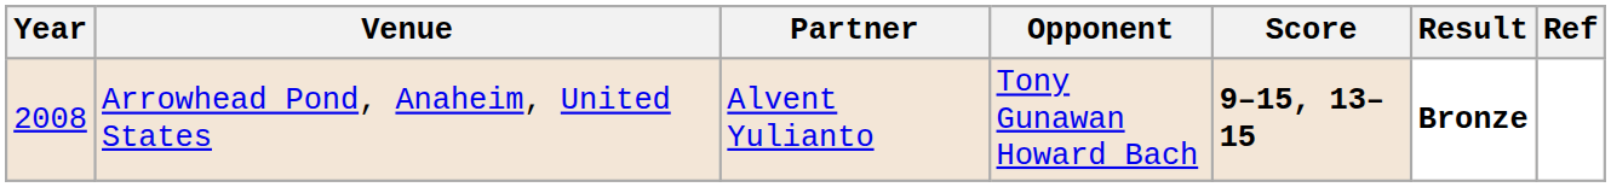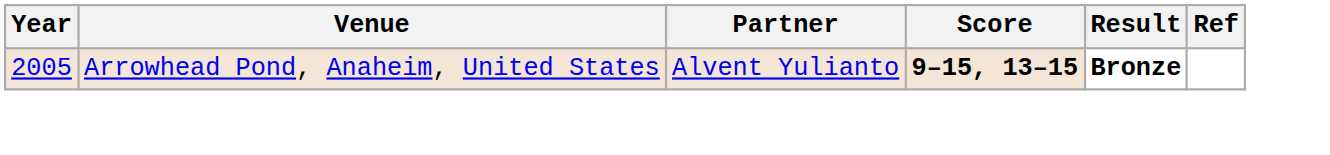 <table class="sortable wikitable" style="font-size: 90%;">
 <tr>
 <th>Year</th>
 <th>Venue</th>
 <th>Partner</th>
-<th>Opponent</th>
 <th>Score</th>
 <th>Result</th>
 <th>Ref</th>
 </tr>
 <tr style="background:#F3E6D7">
-<td align="center"><a href='#'>2008</a></td>
+<td align="center"><a href='#'>2005</a></td>
 <td align="left"><a href='#'>Arrowhead Pond</a>, <a href='#'>Anaheim</a>, <a href='#'>United States</a></td>
 <td align="left"> <a href='#'>Alvent Yulianto</a></td>
-<td align="left"> <a href='#'>Tony Gunawan</a> <br>  <a href='#'>Howard Bach</a></td>
 <td align="left"><strong>9–15, 13–15</strong></td>
 <td style="text-align:left; background:white"> <strong>Bronze</strong></td>
 <td style="text-align:center; background:white"></td>
 </tr>
 </table>
